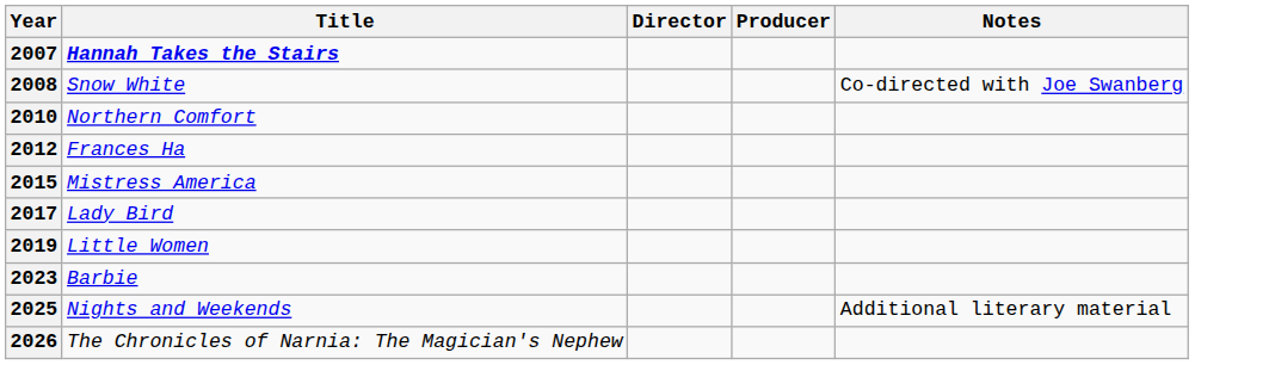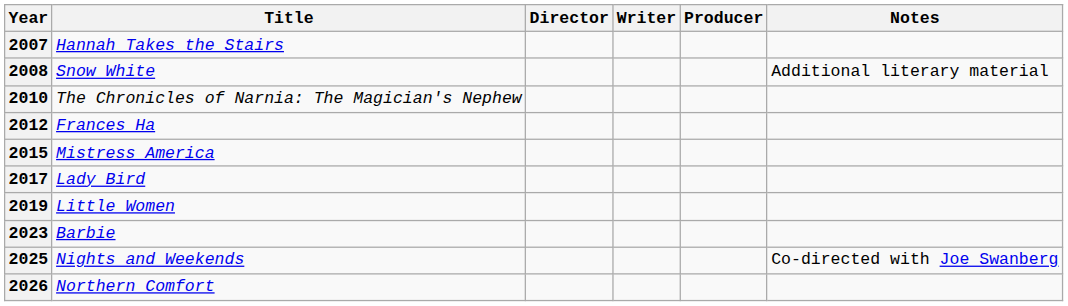 <table class="wikitable plainrowheaders" style="margin-right: 0;">
 <tr>
 <th scope="col">Year</th>
 <th scope="col">Title</th>
 <th scope="col">Director</th>
+<th scope="col">Writer</th>
 <th scope="col">Producer</th>
 <th scope="col">Notes</th>
 </tr>
 <tr>
 <th scope="row">2007</th>
-<td><strong><em><a href='#'>Hannah Takes the Stairs</a></em></strong></td>
+<td><em><a href='#'>Hannah Takes the Stairs</a></em></td>
+<td></td>
 <td></td>
 <td></td>
 <td></td>
 </tr>
 <tr>
 <th scope="row">2008</th>
 <td><em><a href='#'>Snow White</a></em></td>
 <td></td>
 <td></td>
-<td>Co-directed with <a href='#'>Joe Swanberg</a></td>
+<td></td>
+<td>Additional literary material</td>
 </tr>
 <tr>
 <th scope="row">2010</th>
-<td><em><a href='#'>Northern Comfort</a></em></td>
+<td><em>The Chronicles of Narnia: The Magician's Nephew</em></td>
+<td></td>
 <td></td>
 <td></td>
 <td></td>
 </tr>
 <tr>
 <th scope="row">2012</th>
 <td><em><a href='#'>Frances Ha</a></em></td>
 <td></td>
 <td></td>
 <td></td>
+<td></td>
 </tr>
 <tr>
 <th scope="row">2015</th>
 <td><em><a href='#'>Mistress America</a></em></td>
+<td></td>
 <td></td>
 <td></td>
 <td></td>
 </tr>
 <tr>
 <th scope="row">2017</th>
 <td><em><a href='#'>Lady Bird</a></em></td>
 <td></td>
 <td></td>
 <td></td>
+<td></td>
 </tr>
 <tr>
 <th scope="row">2019</th>
 <td><em><a href='#'>Little Women</a></em></td>
+<td></td>
 <td></td>
 <td></td>
 <td></td>
 </tr>
 <tr>
 <th scope="row">2023</th>
 <td><em><a href='#'>Barbie</a></em></td>
 <td></td>
 <td></td>
 <td></td>
+<td></td>
 </tr>
 <tr>
 <th scope="row">2025</th>
 <td><em><a href='#'>Nights and Weekends</a></em></td>
 <td></td>
 <td></td>
-<td>Additional literary material</td>
+<td></td>
+<td>Co-directed with <a href='#'>Joe Swanberg</a></td>
 </tr>
 <tr>
 <th scope="row">2026</th>
-<td><em>The Chronicles of Narnia: The Magician's Nephew</em></td>
+<td><em><a href='#'>Northern Comfort</a></em></td>
+<td></td>
 <td></td>
 <td></td>
 <td></td>
 </tr>
 </table>
